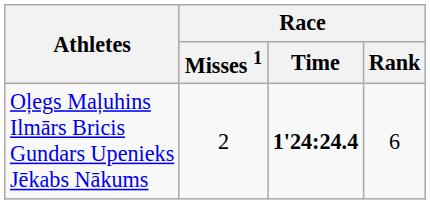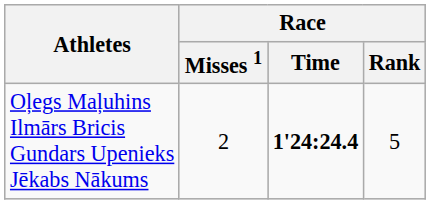 <table class="wikitable" border="1" style="font-size:90%">
 <tr>
 <th rowspan=2>Athletes</th>
 <th colspan=3>Race</th>
 </tr>
 <tr>
 <th>Misses <sup>1</sup></th>
 <th>Time</th>
 <th>Rank</th>
 </tr>
 <tr>
 <td><a href='#'>Oļegs Maļuhins</a><br><a href='#'>Ilmārs Bricis</a><br><a href='#'>Gundars Upenieks</a><br><a href='#'>Jēkabs Nākums</a></td>
 <td align=center>2</td>
 <td align=center><strong>1'24:24.4</strong></td>
-<td align=center>6</td>
+<td align=center>5</td>
 </tr>
 </table>
